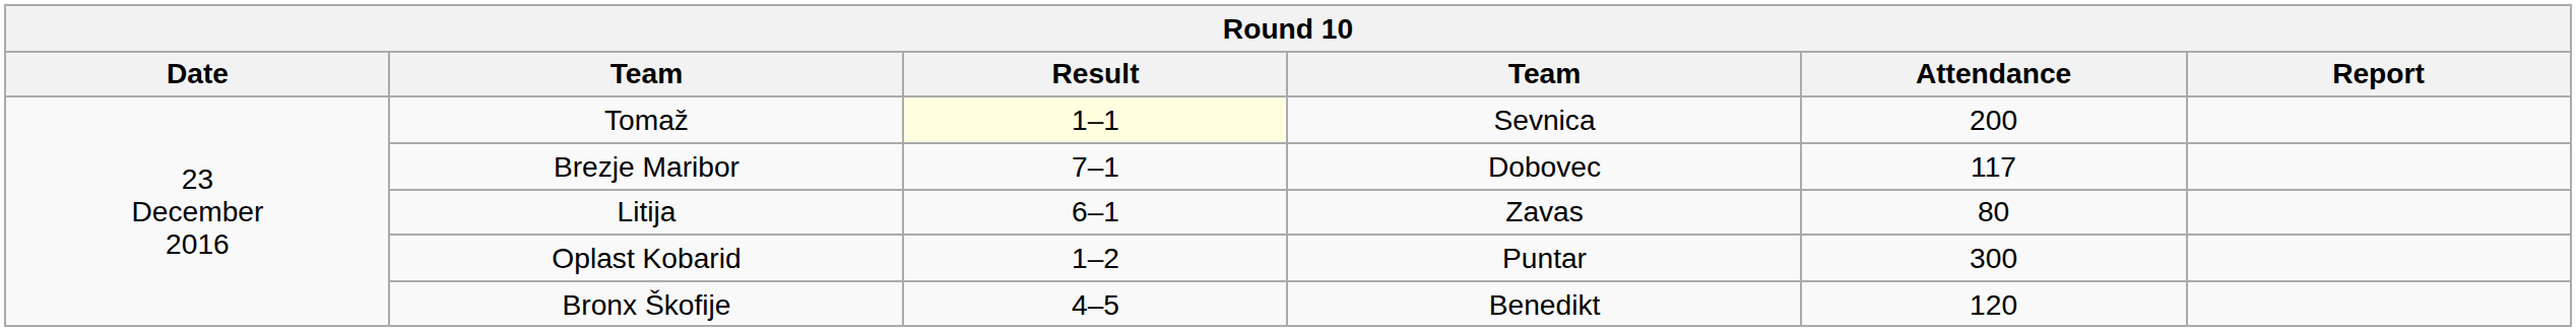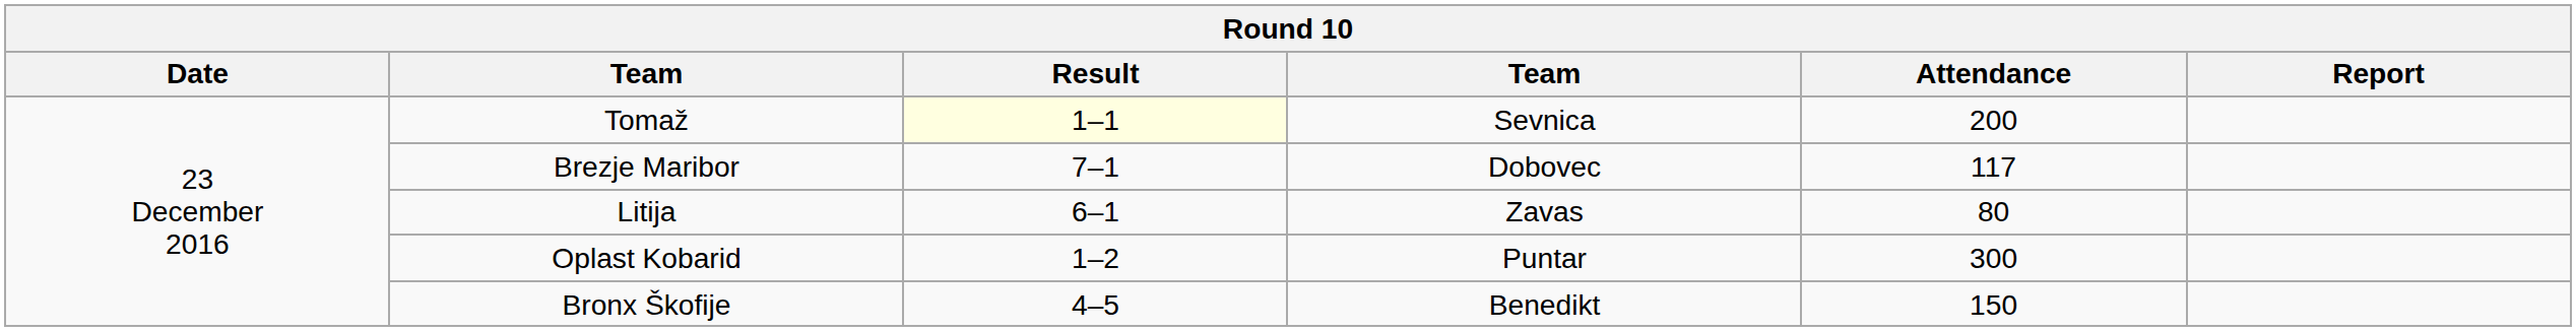 <table class="wikitable collapsible collapsed" style="font-size:88%; text-align:center; width:100%">
 <tr>
 <th colspan=6 bgcolor=#FFFFFF>Round 10</th>
 </tr>
 <tr>
 <th width=15% bgcolor=#89CFF0>Date</th>
 <th width=20% bgcolor=#89CFF0>Team</th>
 <th width=15% bgcolor=#89CFF0>Result</th>
 <th width=20% bgcolor=#89CFF0>Team</th>
 <th width=15% bgcolor=#89CFF0>Attendance</th>
 <th width=15% bgcolor=#89CFF0>Report</th>
 </tr>
 <tr>
 <td rowspan=5>23 <br> December <br> 2016</td>
 <td>Tomaž</td>
 <td style="background: lightyellow;">1–1</td>
 <td>Sevnica</td>
 <td>200</td>
 <td></td>
 </tr>
 <tr align=center>
 <td>Brezje Maribor</td>
 <td>7–1</td>
 <td>Dobovec</td>
 <td>117</td>
 <td></td>
 </tr>
 <tr align=center>
 <td>Litija</td>
 <td>6–1</td>
 <td>Zavas</td>
 <td>80</td>
 <td></td>
 </tr>
 <tr align=center>
 <td>Oplast Kobarid</td>
 <td>1–2</td>
 <td>Puntar</td>
 <td>300</td>
 <td></td>
 </tr>
 <tr align=center>
 <td>Bronx Škofije</td>
 <td>4–5</td>
 <td>Benedikt</td>
-<td>120</td>
+<td>150</td>
 <td></td>
 </tr>
 <tr>
 </tr>
 </table>
